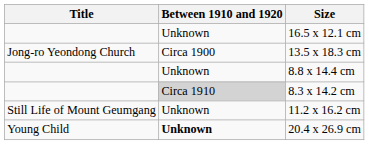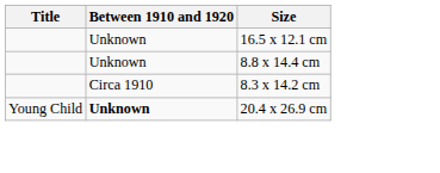 <table class="wikitable">
 <tr>
 <th><strong>Title</strong></th>
 <th>Between 1910 and 1920</th>
 <th>Size</th>
 </tr>
 <tr>
 <td></td>
 <td>Unknown</td>
 <td>16.5 x 12.1 cm</td>
 </tr>
 <tr>
-<td>Jong-ro Yeondong Church</td>
-<td>Circa 1900</td>
-<td>13.5 x 18.3 cm</td>
-</tr>
-<tr>
 <td></td>
 <td>Unknown</td>
 <td>8.8 x 14.4 cm</td>
 </tr>
 <tr>
 <td></td>
-<td style="background: lightgrey;">Circa 1910</td>
+<td>Circa 1910</td>
 <td>8.3 x 14.2 cm</td>
-</tr>
-<tr>
-<td>Still Life of Mount Geumgang</td>
-<td>Unknown</td>
-<td>11.2 x 16.2 cm</td>
 </tr>
 <tr>
 <td>Young Child</td>
 <td><strong>Unknown</strong></td>
 <td>20.4 x 26.9 cm</td>
 </tr>
 </table>
